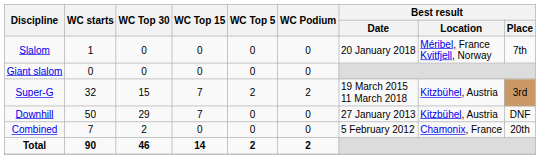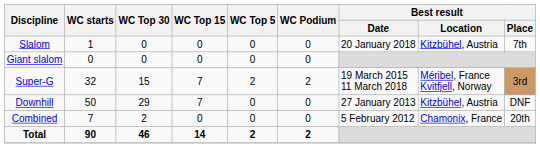 <table class="wikitable" style="text-align:center; font-size:95%;">
 <tr>
 <th rowspan=2>Discipline</th>
 <th rowspan=2>WC starts</th>
 <th rowspan=2>WC Top 30</th>
 <th rowspan=2>WC Top 15</th>
 <th rowspan=2>WC Top 5</th>
 <th rowspan=2>WC Podium</th>
 <th colspan=3>Best result</th>
 </tr>
 <tr>
 <th>Date</th>
 <th>Location</th>
 <th>Place</th>
 </tr>
 <tr>
 <td align=center><a href='#'>Slalom</a></td>
 <td align=center>1</td>
 <td align=center>0</td>
 <td align=center>0</td>
 <td align=center>0</td>
 <td align=center>0</td>
 <td align=left>20 January 2018</td>
-<td align=left> <a href='#'>Méribel</a>, France <br> <a href='#'>Kvitfjell</a>, Norway</td>
+<td align=left> <a href='#'>Kitzbühel</a>, Austria</td>
 <td>7th</td>
 </tr>
 <tr>
 <td align=center><a href='#'>Giant slalom</a></td>
 <td align=center>0</td>
 <td align=center>0</td>
 <td align=center>0</td>
 <td align=center>0</td>
 <td align=center>0</td>
 <td colspan=3 bgcolor=#DCDCDC></td>
 </tr>
 <tr>
 <td align=center><a href='#'>Super-G</a></td>
 <td align=center>32</td>
 <td align=center>15</td>
 <td align=center>7</td>
 <td align=center>2</td>
 <td align=center>2</td>
 <td align=left>19 March 2015<br> 11 March 2018</td>
-<td align=left> <a href='#'>Kitzbühel</a>, Austria</td>
+<td align=left> <a href='#'>Méribel</a>, France <br> <a href='#'>Kvitfjell</a>, Norway</td>
 <td bgcolor="cc9966">3rd</td>
 </tr>
 <tr>
 <td align=center><a href='#'>Downhill</a></td>
 <td align=center>50</td>
 <td align=center>29</td>
 <td align=center>7</td>
 <td align=center>0</td>
 <td align=center>0</td>
 <td align=left>27 January 2013</td>
 <td align=left> <a href='#'>Kitzbühel</a>, Austria</td>
 <td>DNF</td>
 </tr>
 <tr>
 <td align=center><a href='#'>Combined</a></td>
 <td align=center>7</td>
 <td align=center>2</td>
 <td align=center>0</td>
 <td align=center>0</td>
 <td align=center>0</td>
 <td align=left>5 February 2012</td>
 <td align=left> <a href='#'>Chamonix</a>, France</td>
 <td>20th</td>
 </tr>
 <tr>
 <td align=center><strong>Total</strong></td>
 <td align=center><strong>90</strong></td>
 <td align=center><strong>46</strong></td>
 <td align=center><strong>14</strong></td>
 <td align=center><strong>2</strong></td>
 <td align=center><strong>2</strong></td>
 <td colspan=3 bgcolor=#DCDCDC></td>
 </tr>
 <tr>
 </tr>
 </table>
